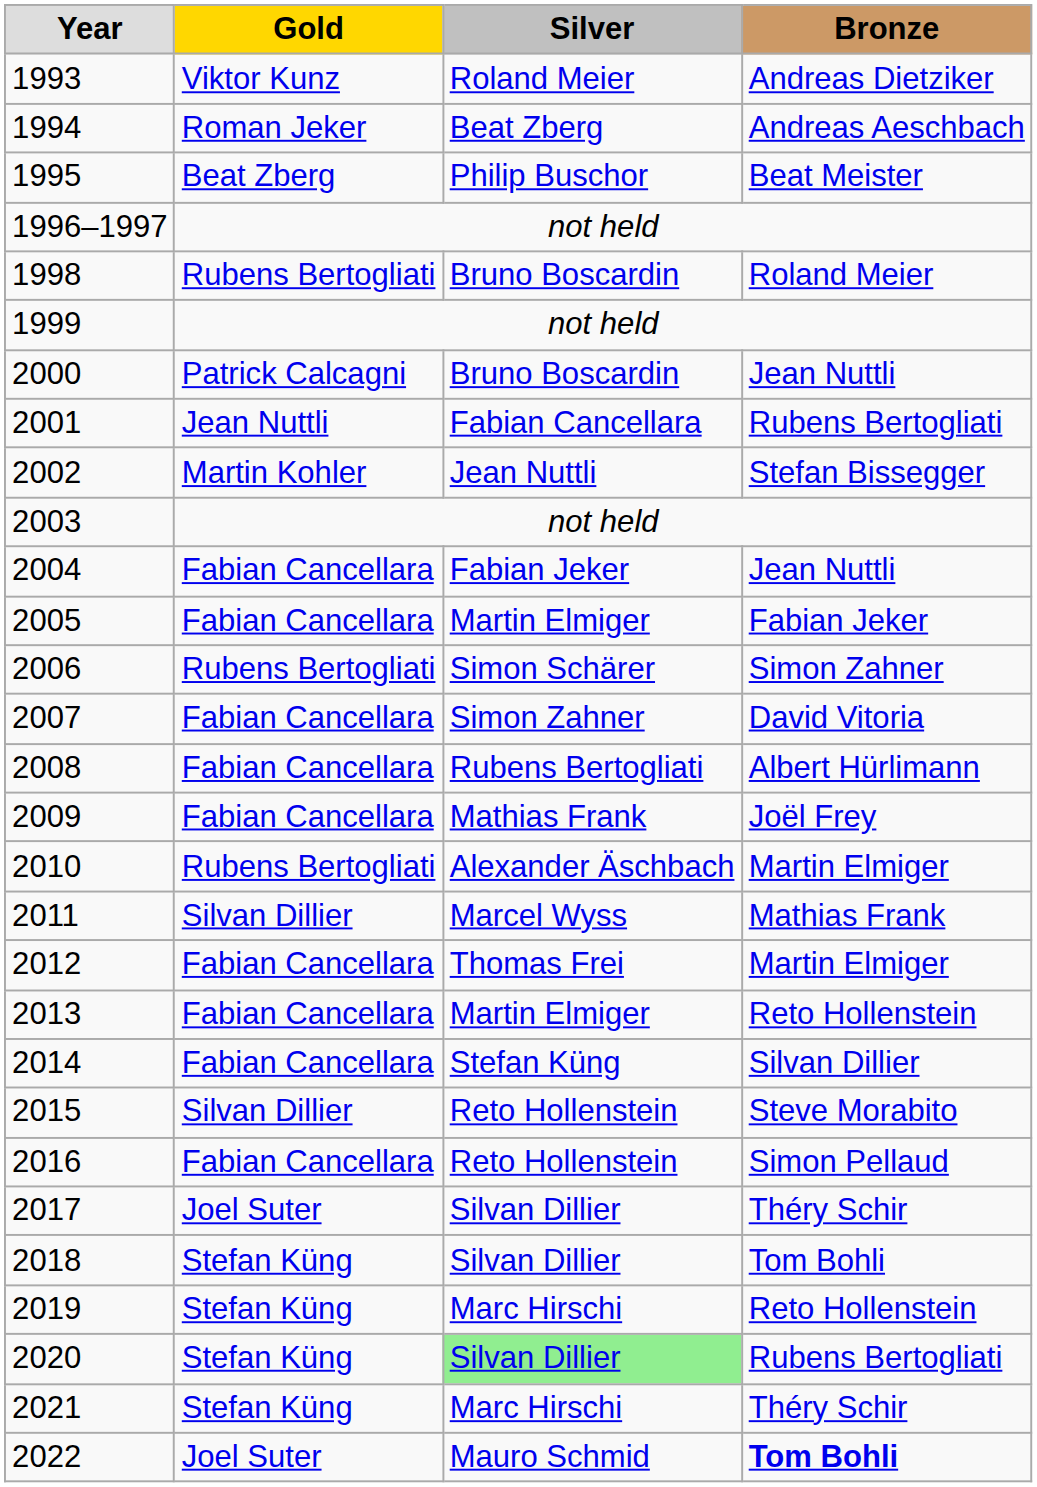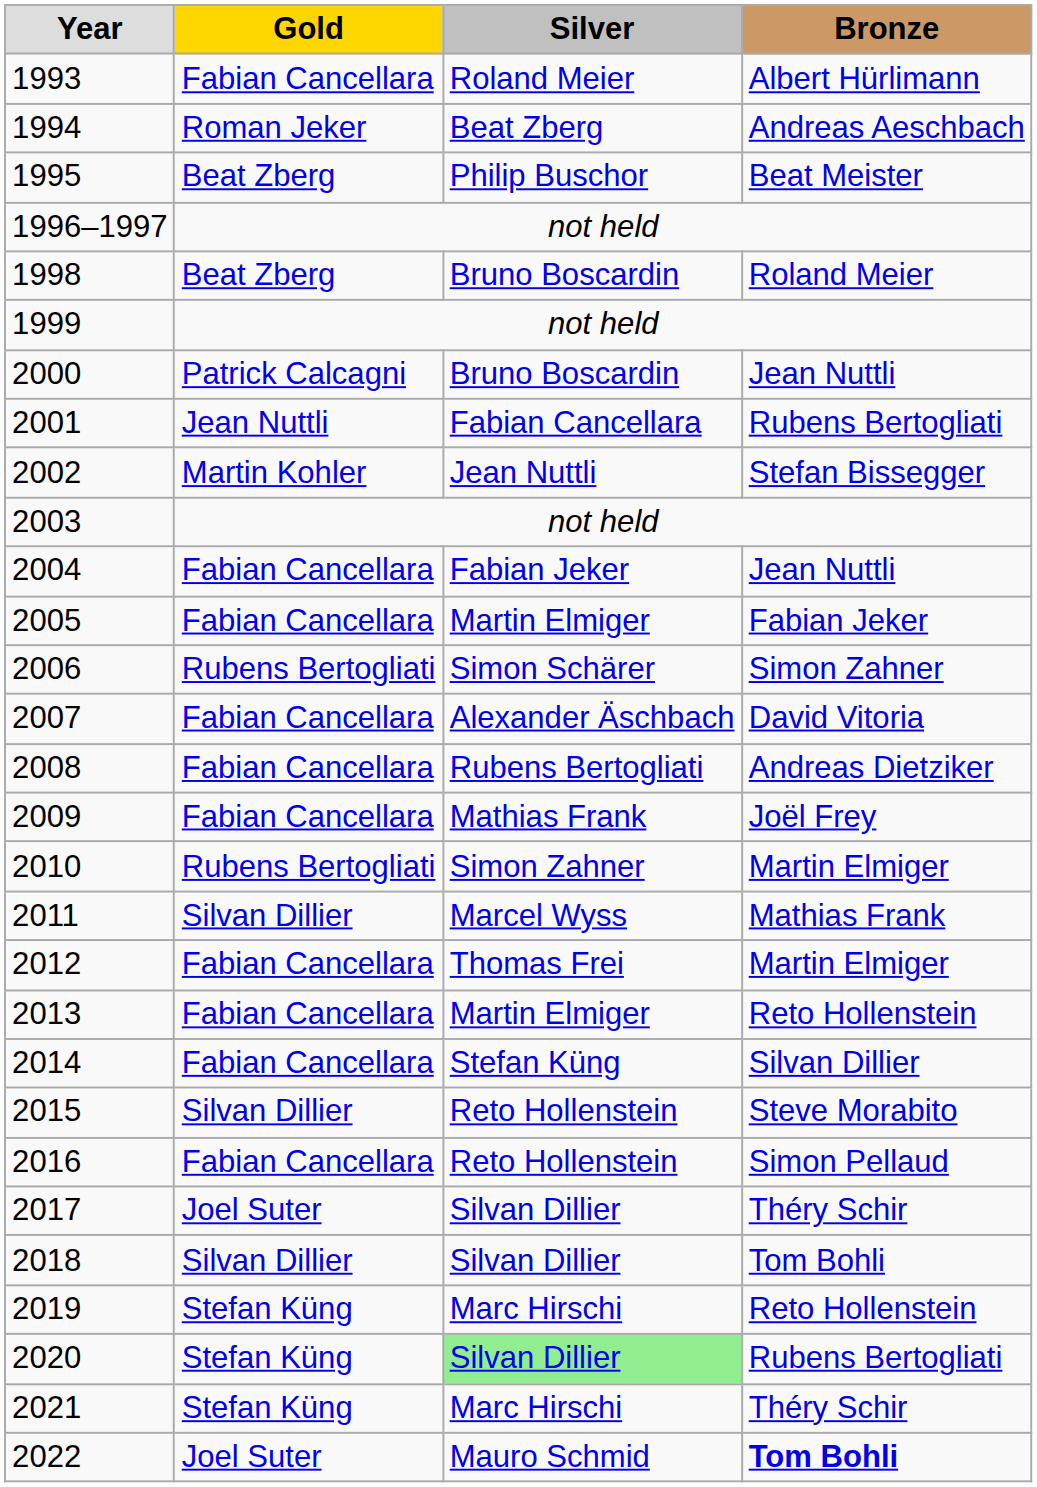 <table class="wikitable" style="width: 60%; text-align:left;">
 <tr>
 <td style="background:#DDDDDD; font-weight:bold; text-align:center;">Year</td>
 <td style="background:gold; font-weight:bold; text-align:center;">Gold</td>
 <td style="background:silver; font-weight:bold; text-align:center;">Silver</td>
 <td style="background:#cc9966; font-weight:bold; text-align:center;">Bronze</td>
 </tr>
 <tr>
 <td>1993</td>
-<td><a href='#'>Viktor Kunz</a></td>
+<td><a href='#'>Fabian Cancellara</a></td>
 <td><a href='#'>Roland Meier</a></td>
-<td><a href='#'>Andreas Dietziker</a></td>
+<td><a href='#'>Albert Hürlimann</a></td>
 </tr>
 <tr>
 <td>1994</td>
 <td><a href='#'>Roman Jeker</a></td>
 <td><a href='#'>Beat Zberg</a></td>
 <td><a href='#'>Andreas Aeschbach</a></td>
 </tr>
 <tr>
 <td>1995</td>
 <td><a href='#'>Beat Zberg</a></td>
 <td><a href='#'>Philip Buschor</a></td>
 <td><a href='#'>Beat Meister</a></td>
 </tr>
 <tr>
 <td>1996–1997</td>
 <td colspan=4 align=center><em>not held</em></td>
 </tr>
 <tr>
 <td>1998</td>
-<td><a href='#'>Rubens Bertogliati</a></td>
+<td><a href='#'>Beat Zberg</a></td>
 <td><a href='#'>Bruno Boscardin</a></td>
 <td><a href='#'>Roland Meier</a></td>
 </tr>
 <tr>
 <td>1999</td>
 <td colspan=4 align=center><em>not held</em></td>
 </tr>
 <tr>
 <td>2000</td>
 <td><a href='#'>Patrick Calcagni</a></td>
 <td><a href='#'>Bruno Boscardin</a></td>
 <td><a href='#'>Jean Nuttli</a></td>
 </tr>
 <tr>
 <td>2001</td>
 <td><a href='#'>Jean Nuttli</a></td>
 <td><a href='#'>Fabian Cancellara</a></td>
 <td><a href='#'>Rubens Bertogliati</a></td>
 </tr>
 <tr>
 <td>2002</td>
 <td><a href='#'>Martin Kohler</a></td>
 <td><a href='#'>Jean Nuttli</a></td>
 <td><a href='#'>Stefan Bissegger</a></td>
 </tr>
 <tr>
 <td>2003</td>
 <td colspan=4 align=center><em>not held</em></td>
 </tr>
 <tr>
 <td>2004</td>
 <td><a href='#'>Fabian Cancellara</a></td>
 <td><a href='#'>Fabian Jeker</a></td>
 <td><a href='#'>Jean Nuttli</a></td>
 </tr>
 <tr>
 <td>2005</td>
 <td><a href='#'>Fabian Cancellara</a></td>
 <td><a href='#'>Martin Elmiger</a></td>
 <td><a href='#'>Fabian Jeker</a></td>
 </tr>
 <tr>
 <td>2006</td>
 <td><a href='#'>Rubens Bertogliati</a></td>
 <td><a href='#'>Simon Schärer</a></td>
 <td><a href='#'>Simon Zahner</a></td>
 </tr>
 <tr>
 <td>2007</td>
 <td><a href='#'>Fabian Cancellara</a></td>
-<td><a href='#'>Simon Zahner</a></td>
+<td><a href='#'>Alexander Äschbach</a></td>
 <td><a href='#'>David Vitoria</a></td>
 </tr>
 <tr>
 <td>2008</td>
 <td><a href='#'>Fabian Cancellara</a></td>
 <td><a href='#'>Rubens Bertogliati</a></td>
-<td><a href='#'>Albert Hürlimann</a></td>
+<td><a href='#'>Andreas Dietziker</a></td>
 </tr>
 <tr>
 <td>2009</td>
 <td><a href='#'>Fabian Cancellara</a></td>
 <td><a href='#'>Mathias Frank</a></td>
 <td><a href='#'>Joël Frey</a></td>
 </tr>
 <tr>
 <td>2010</td>
 <td><a href='#'>Rubens Bertogliati</a></td>
-<td><a href='#'>Alexander Äschbach</a></td>
+<td><a href='#'>Simon Zahner</a></td>
 <td><a href='#'>Martin Elmiger</a></td>
 </tr>
 <tr>
 <td>2011</td>
 <td><a href='#'>Silvan Dillier</a></td>
 <td><a href='#'>Marcel Wyss</a></td>
 <td><a href='#'>Mathias Frank</a></td>
 </tr>
 <tr>
 <td>2012</td>
 <td><a href='#'>Fabian Cancellara</a></td>
 <td><a href='#'>Thomas Frei</a></td>
 <td><a href='#'>Martin Elmiger</a></td>
 </tr>
 <tr>
 <td>2013</td>
 <td><a href='#'>Fabian Cancellara</a></td>
 <td><a href='#'>Martin Elmiger</a></td>
 <td><a href='#'>Reto Hollenstein</a></td>
 </tr>
 <tr>
 <td>2014</td>
 <td><a href='#'>Fabian Cancellara</a></td>
 <td><a href='#'>Stefan Küng</a></td>
 <td><a href='#'>Silvan Dillier</a></td>
 </tr>
 <tr>
 <td>2015</td>
 <td><a href='#'>Silvan Dillier</a></td>
 <td><a href='#'>Reto Hollenstein</a></td>
 <td><a href='#'>Steve Morabito</a></td>
 </tr>
 <tr>
 <td>2016</td>
 <td><a href='#'>Fabian Cancellara</a></td>
 <td><a href='#'>Reto Hollenstein</a></td>
 <td><a href='#'>Simon Pellaud</a></td>
 </tr>
 <tr>
 <td>2017</td>
 <td><a href='#'>Joel Suter</a></td>
 <td><a href='#'>Silvan Dillier</a></td>
 <td><a href='#'>Théry Schir</a></td>
 </tr>
 <tr>
 <td>2018</td>
-<td><a href='#'>Stefan Küng</a></td>
+<td><a href='#'>Silvan Dillier</a></td>
 <td><a href='#'>Silvan Dillier</a></td>
 <td><a href='#'>Tom Bohli</a></td>
 </tr>
 <tr>
 <td>2019</td>
 <td><a href='#'>Stefan Küng</a></td>
 <td><a href='#'>Marc Hirschi</a></td>
 <td><a href='#'>Reto Hollenstein</a></td>
 </tr>
 <tr>
 <td>2020</td>
 <td><a href='#'>Stefan Küng</a></td>
 <td style="background: lightgreen;"><a href='#'>Silvan Dillier</a></td>
 <td><a href='#'>Rubens Bertogliati</a></td>
 </tr>
 <tr>
 <td>2021</td>
 <td><a href='#'>Stefan Küng</a></td>
 <td><a href='#'>Marc Hirschi</a></td>
 <td><a href='#'>Théry Schir</a></td>
 </tr>
 <tr>
 <td>2022</td>
 <td><a href='#'>Joel Suter</a></td>
 <td><a href='#'>Mauro Schmid</a></td>
 <td><strong><a href='#'>Tom Bohli</a></strong></td>
 </tr>
 </table>
